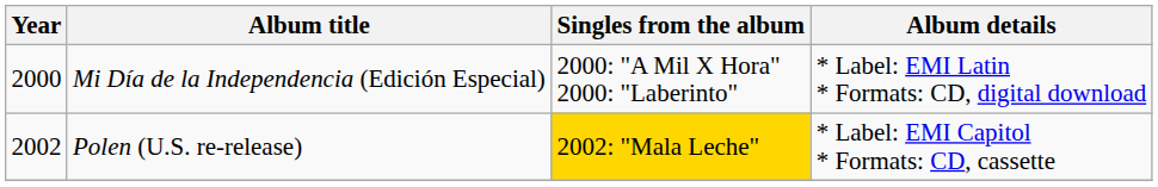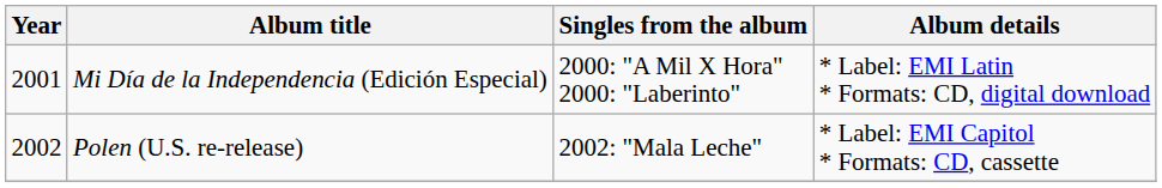 <table class="wikitable">
 <tr>
 <th>Year</th>
 <th><strong>Album title</strong></th>
 <th><strong>Singles from the album</strong></th>
 <th>Album details</th>
 </tr>
 <tr>
-<td>2000</td>
+<td>2001</td>
 <td><em>Mi Día de la Independencia</em> (Edición Especial)</td>
 <td>2000: "A Mil X Hora" <br> 2000: "Laberinto"</td>
 <td>* Label: <a href='#'>EMI Latin</a> <br> * Formats: CD, <a href='#'>digital download</a></td>
 </tr>
 <tr>
 <td>2002</td>
 <td><em>Polen</em> (U.S. re-release)</td>
-<td style="background: gold;">2002: "Mala Leche"</td>
+<td>2002: "Mala Leche"</td>
 <td>* Label: <a href='#'>EMI Capitol</a> <br> * Formats: <a href='#'>CD</a>, cassette</td>
 </tr>
 <tr>
 </tr>
 </table>
